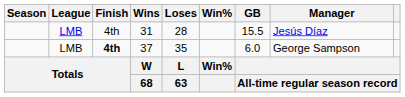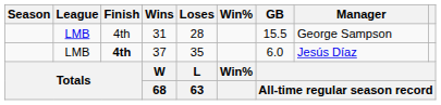 <table class="wikitable" style="text-align:center; font-size:95%">
 <tr>
 <th>Season</th>
 <th>League</th>
 <th>Finish</th>
 <th>Wins</th>
 <th>Loses</th>
 <th>Win%</th>
 <th>GB</th>
 <th>Manager</th>
 <th></th>
 </tr>
 <tr>
 <td></td>
 <td><a href='#'>LMB</a></td>
 <td>4th</td>
 <td>31</td>
 <td>28</td>
 <td></td>
 <td>15.5</td>
-<td align=left> <a href='#'>Jesús Díaz</a></td>
+<td align=left> George Sampson</td>
 <td></td>
 </tr>
 <tr>
 <td></td>
 <td>LMB</td>
 <td><strong>4th</strong></td>
 <td>37</td>
 <td>35</td>
 <td></td>
 <td>6.0</td>
-<td align=left> George Sampson</td>
+<td align=left> <a href='#'>Jesús Díaz</a></td>
 <td></td>
 </tr>
 <tr>
 <th colspan=3 rowspan=2>Totals</th>
 <th>W</th>
 <th>L</th>
 <th>Win%</th>
 <th colspan=3></th>
 </tr>
 <tr>
 <th>68</th>
 <th>63</th>
 <th></th>
 <th colspan=4>All-time regular season record</th>
 </tr>
 </table>
